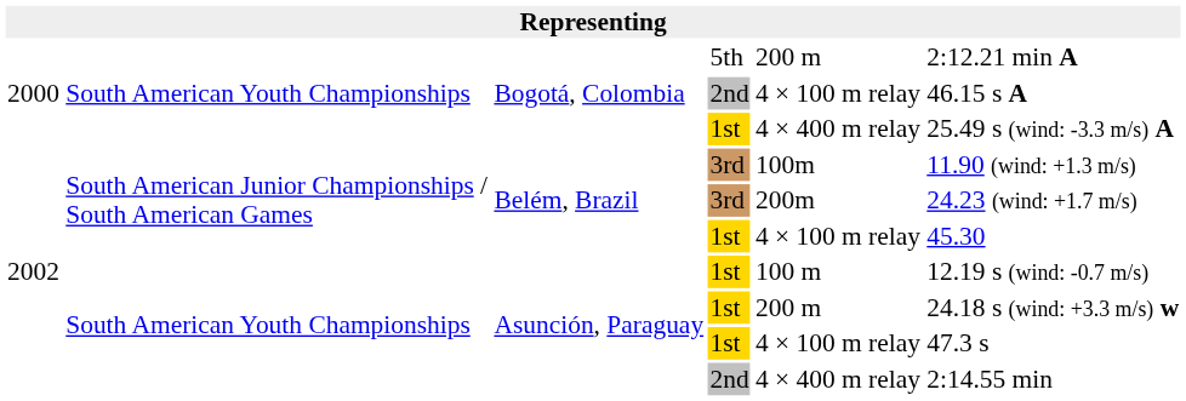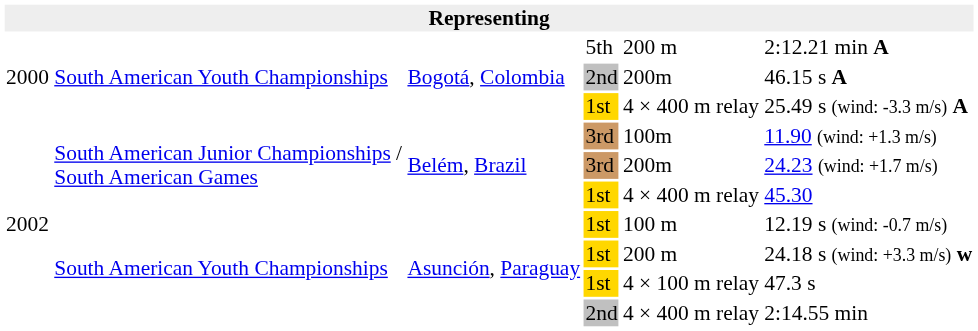 <table>
 <tr>
 <th bgcolor="#eeeeee" colspan="6">Representing </th>
 </tr>
 <tr>
 <td rowspan=3>2000</td>
 <td rowspan=3><a href='#'>South American Youth Championships</a></td>
 <td rowspan=3><a href='#'>Bogotá</a>, <a href='#'>Colombia</a></td>
 <td>5th</td>
 <td>200 m</td>
 <td>2:12.21 min <strong>A</strong></td>
 </tr>
 <tr>
 <td bgcolor=silver>2nd</td>
-<td>4 × 100 m relay</td>
+<td>200m</td>
 <td>46.15 s <strong>A</strong></td>
 </tr>
 <tr>
 <td bgcolor=gold>1st</td>
 <td>4 × 400 m relay</td>
 <td>25.49 s <small>(wind: -3.3 m/s)</small> <strong>A</strong></td>
 </tr>
 <tr>
 <td rowspan=7>2002</td>
 <td rowspan=3><a href='#'>South American Junior Championships</a> /<br> <a href='#'>South American Games</a></td>
 <td rowspan=3><a href='#'>Belém</a>, <a href='#'>Brazil</a></td>
 <td bgcolor="cc9966">3rd</td>
 <td>100m</td>
 <td><a href='#'>11.90</a> <small>(wind: +1.3 m/s)</small></td>
 </tr>
 <tr>
 <td bgcolor="cc9966">3rd</td>
 <td>200m</td>
 <td><a href='#'>24.23</a> <small>(wind: +1.7 m/s)</small></td>
 </tr>
 <tr>
 <td bgcolor=gold>1st</td>
-<td>4 × 100 m relay</td>
+<td>4 × 400 m relay</td>
 <td><a href='#'>45.30</a></td>
 </tr>
 <tr>
 <td rowspan=4><a href='#'>South American Youth Championships</a></td>
 <td rowspan=4><a href='#'>Asunción</a>, <a href='#'>Paraguay</a></td>
 <td bgcolor=gold>1st</td>
 <td>100 m</td>
 <td>12.19 s <small>(wind: -0.7 m/s)</small></td>
 </tr>
 <tr>
 <td bgcolor=gold>1st</td>
 <td>200 m</td>
 <td>24.18 s <small>(wind: +3.3 m/s)</small> <strong>w</strong></td>
 </tr>
 <tr>
 <td bgcolor=gold>1st</td>
 <td>4 × 100 m relay</td>
 <td>47.3 s</td>
 </tr>
 <tr>
 <td bgcolor=silver>2nd</td>
 <td>4 × 400 m relay</td>
 <td>2:14.55 min</td>
 </tr>
 </table>
